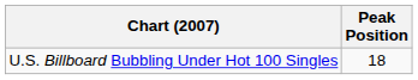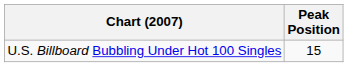 <table class="wikitable">
 <tr>
 <th>Chart (2007)</th>
 <th>Peak<br>Position</th>
 </tr>
 <tr>
 <td align="left">U.S. <em>Billboard</em> <a href='#'>Bubbling Under Hot 100 Singles</a></td>
-<td align="center">18</td>
+<td align="center">15</td>
 </tr>
 </table>
